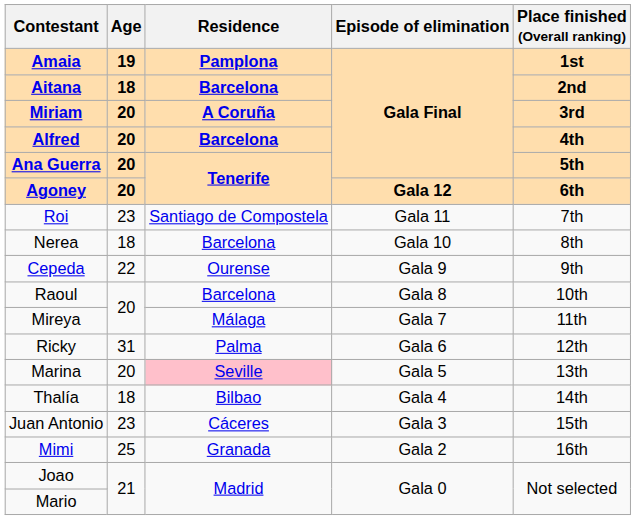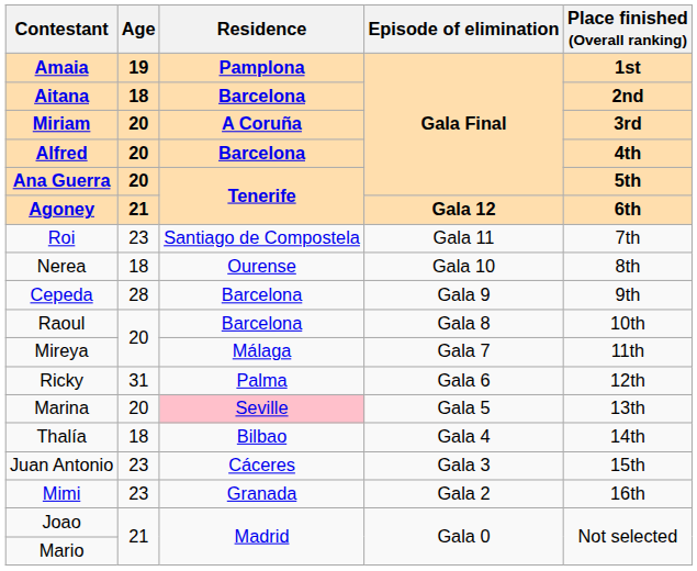 <table class="wikitable" style="margin: 1em auto 1em auto; text-align:center;">
 <tr>
 <th>Contestant</th>
 <th>Age</th>
 <th>Residence</th>
 <th>Episode of elimination</th>
 <th>Place finished<br><small>(Overall ranking)</small></th>
 </tr>
 <tr style="font-weight:bold; background:navajowhite">
 <td><a href='#'>Amaia</a></td>
 <td>19</td>
 <td><a href='#'>Pamplona</a></td>
 <td rowspan="5">Gala Final</td>
 <td>1st</td>
 </tr>
 <tr style="font-weight:bold; background:navajowhite">
 <td><a href='#'>Aitana</a></td>
 <td>18</td>
 <td><a href='#'>Barcelona</a></td>
 <td>2nd</td>
 </tr>
 <tr style="font-weight:bold; background:navajowhite">
 <td><a href='#'>Miriam</a></td>
 <td>20</td>
 <td><a href='#'>A Coruña</a></td>
 <td>3rd</td>
 </tr>
 <tr style="font-weight:bold; background:navajowhite">
 <td><a href='#'>Alfred</a></td>
 <td>20</td>
 <td><a href='#'>Barcelona</a></td>
 <td>4th</td>
 </tr>
 <tr style="font-weight:bold; background:navajowhite">
 <td><a href='#'>Ana Guerra</a></td>
 <td>20</td>
 <td rowspan="2"><a href='#'>Tenerife</a></td>
 <td>5th</td>
 </tr>
 <tr style="font-weight:bold; background:navajowhite">
 <td><a href='#'>Agoney</a></td>
-<td>20</td>
+<td>21</td>
 <td>Gala 12</td>
 <td>6th</td>
 </tr>
 <tr>
 <td><a href='#'>Roi</a></td>
 <td>23</td>
 <td><a href='#'>Santiago de Compostela</a></td>
 <td>Gala 11</td>
 <td>7th</td>
 </tr>
 <tr>
 <td>Nerea</td>
 <td>18</td>
-<td><a href='#'>Barcelona</a></td>
+<td><a href='#'>Ourense</a></td>
 <td>Gala 10</td>
 <td>8th</td>
 </tr>
 <tr>
 <td><a href='#'>Cepeda</a></td>
-<td>22</td>
-<td><a href='#'>Ourense</a></td>
+<td>28</td>
+<td><a href='#'>Barcelona</a></td>
 <td>Gala 9</td>
 <td>9th</td>
 </tr>
 <tr>
 <td>Raoul</td>
 <td rowspan="2">20</td>
 <td><a href='#'>Barcelona</a></td>
 <td>Gala 8</td>
 <td>10th</td>
 </tr>
 <tr>
 <td>Mireya</td>
 <td><a href='#'>Málaga</a></td>
 <td>Gala 7</td>
 <td>11th</td>
 </tr>
 <tr>
 <td>Ricky</td>
 <td>31</td>
 <td><a href='#'>Palma</a></td>
 <td>Gala 6</td>
 <td>12th</td>
 </tr>
 <tr>
 <td>Marina</td>
 <td>20</td>
 <td style="background: pink;"><a href='#'>Seville</a></td>
 <td>Gala 5</td>
 <td>13th</td>
 </tr>
 <tr>
 <td>Thalía</td>
 <td>18</td>
 <td><a href='#'>Bilbao</a></td>
 <td>Gala 4</td>
 <td>14th</td>
 </tr>
 <tr>
 <td>Juan Antonio</td>
 <td>23</td>
 <td><a href='#'>Cáceres</a></td>
 <td>Gala 3</td>
 <td>15th</td>
 </tr>
 <tr>
 <td><a href='#'>Mimi</a></td>
-<td>25</td>
+<td>23</td>
 <td><a href='#'>Granada</a></td>
 <td>Gala 2</td>
 <td>16th</td>
 </tr>
 <tr>
 <td>Joao</td>
 <td rowspan="2">21</td>
 <td rowspan="2"><a href='#'>Madrid</a></td>
 <td rowspan="2">Gala 0</td>
 <td rowspan="2">Not selected</td>
 </tr>
 <tr>
 <td>Mario</td>
 </tr>
 </table>
